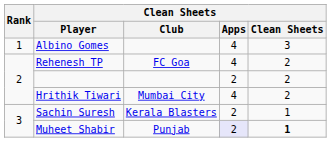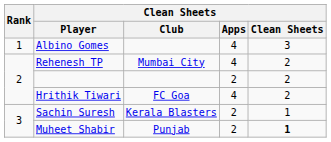 <table class="wikitable collapsible" style="text-align: Center; font-size:small;">
 <tr>
 <th rowspan="2">Rank</th>
 <th colspan="4">Clean Sheets</th>
 </tr>
 <tr>
 <th>Player</th>
 <th>Club</th>
 <th>Apps</th>
 <th>Clean Sheets</th>
 </tr>
 <tr>
 <td>1</td>
 <td ! scope="row" style="text-align:left;"> <a href='#'>Albino Gomes</a></td>
 <td></td>
 <td>4</td>
 <td>3</td>
 </tr>
 <tr>
 <td rowspan=3>2</td>
 <td ! scope="row" style="text-align:left;"> <a href='#'>Rehenesh TP</a></td>
-<td><a href='#'>FC Goa</a></td>
+<td><a href='#'>Mumbai City</a></td>
 <td>4</td>
 <td>2</td>
 </tr>
 <tr>
 <td ! scope="row" style="text-align:left;"></td>
 <td></td>
 <td>2</td>
 <td>2</td>
 </tr>
 <tr>
 <td ! scope="row" style="text-align:left;"> <a href='#'>Hrithik Tiwari</a></td>
-<td><a href='#'>Mumbai City</a></td>
+<td><a href='#'>FC Goa</a></td>
 <td>4</td>
 <td>2</td>
 </tr>
 <tr>
 <td rowspan="2">3</td>
 <td ! scope="row" style="text-align:left;"> <a href='#'>Sachin Suresh</a></td>
 <td><a href='#'>Kerala Blasters</a></td>
 <td>2</td>
 <td>1</td>
 </tr>
 <tr>
 <td ! scope="row" style="text-align:left;"> <a href='#'>Muheet Shabir</a></td>
 <td><a href='#'>Punjab</a></td>
-<td style="background: lavender;">2</td>
+<td>2</td>
 <td><strong>1</strong></td>
 </tr>
 </table>
